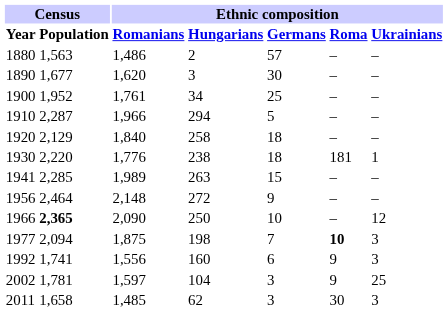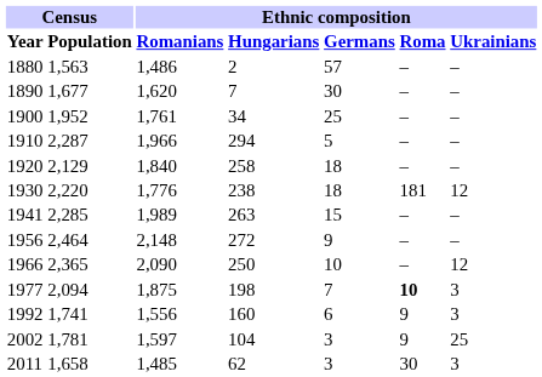 <table class="toccolours">
 <tr>
 <th align="center" colspan="2" style="background:#ccccff;">Census</th>
 <th align="center" colspan="5" style="background:#ccccff;">Ethnic composition</th>
 </tr>
 <tr>
 <th>Year</th>
 <th>Population</th>
 <th><a href='#'>Romanians</a></th>
 <th><a href='#'>Hungarians</a></th>
 <th><a href='#'>Germans</a></th>
 <th><a href='#'>Roma</a></th>
 <th><a href='#'>Ukrainians</a></th>
 </tr>
 <tr>
 <td>1880</td>
 <td>1,563</td>
 <td>1,486</td>
 <td>2</td>
 <td>57</td>
 <td>–</td>
 <td>–</td>
 </tr>
 <tr>
 <td>1890</td>
 <td>1,677</td>
 <td>1,620</td>
-<td>3</td>
+<td>7</td>
 <td>30</td>
 <td>–</td>
 <td>–</td>
 </tr>
 <tr>
 <td>1900</td>
 <td>1,952</td>
 <td>1,761</td>
 <td>34</td>
 <td>25</td>
 <td>–</td>
 <td>–</td>
 </tr>
 <tr>
 <td>1910</td>
 <td>2,287</td>
 <td>1,966</td>
 <td>294</td>
 <td>5</td>
 <td>–</td>
 <td>–</td>
 </tr>
 <tr>
 <td>1920</td>
 <td>2,129</td>
 <td>1,840</td>
 <td>258</td>
 <td>18</td>
 <td>–</td>
 <td>–</td>
 </tr>
 <tr>
 <td>1930</td>
 <td>2,220</td>
 <td>1,776</td>
 <td>238</td>
 <td>18</td>
 <td>181</td>
-<td>1</td>
+<td>12</td>
 </tr>
 <tr>
 <td>1941</td>
 <td>2,285</td>
 <td>1,989</td>
 <td>263</td>
 <td>15</td>
 <td>–</td>
 <td>–</td>
 </tr>
 <tr>
 <td>1956</td>
 <td>2,464</td>
 <td>2,148</td>
 <td>272</td>
 <td>9</td>
 <td>–</td>
 <td>–</td>
 </tr>
 <tr>
 <td>1966</td>
-<td><strong>2,365</strong></td>
+<td>2,365</td>
 <td>2,090</td>
 <td>250</td>
 <td>10</td>
 <td>–</td>
 <td>12</td>
 </tr>
 <tr>
 <td>1977</td>
 <td>2,094</td>
 <td>1,875</td>
 <td>198</td>
 <td>7</td>
 <td><strong>10</strong></td>
 <td>3</td>
 </tr>
 <tr>
 <td>1992</td>
 <td>1,741</td>
 <td>1,556</td>
 <td>160</td>
 <td>6</td>
 <td>9</td>
 <td>3</td>
 </tr>
 <tr>
 <td>2002</td>
 <td>1,781</td>
 <td>1,597</td>
 <td>104</td>
 <td>3</td>
 <td>9</td>
 <td>25</td>
 </tr>
 <tr>
 <td>2011</td>
 <td>1,658</td>
 <td>1,485</td>
 <td>62</td>
 <td>3</td>
 <td>30</td>
 <td>3</td>
 </tr>
 </table>
